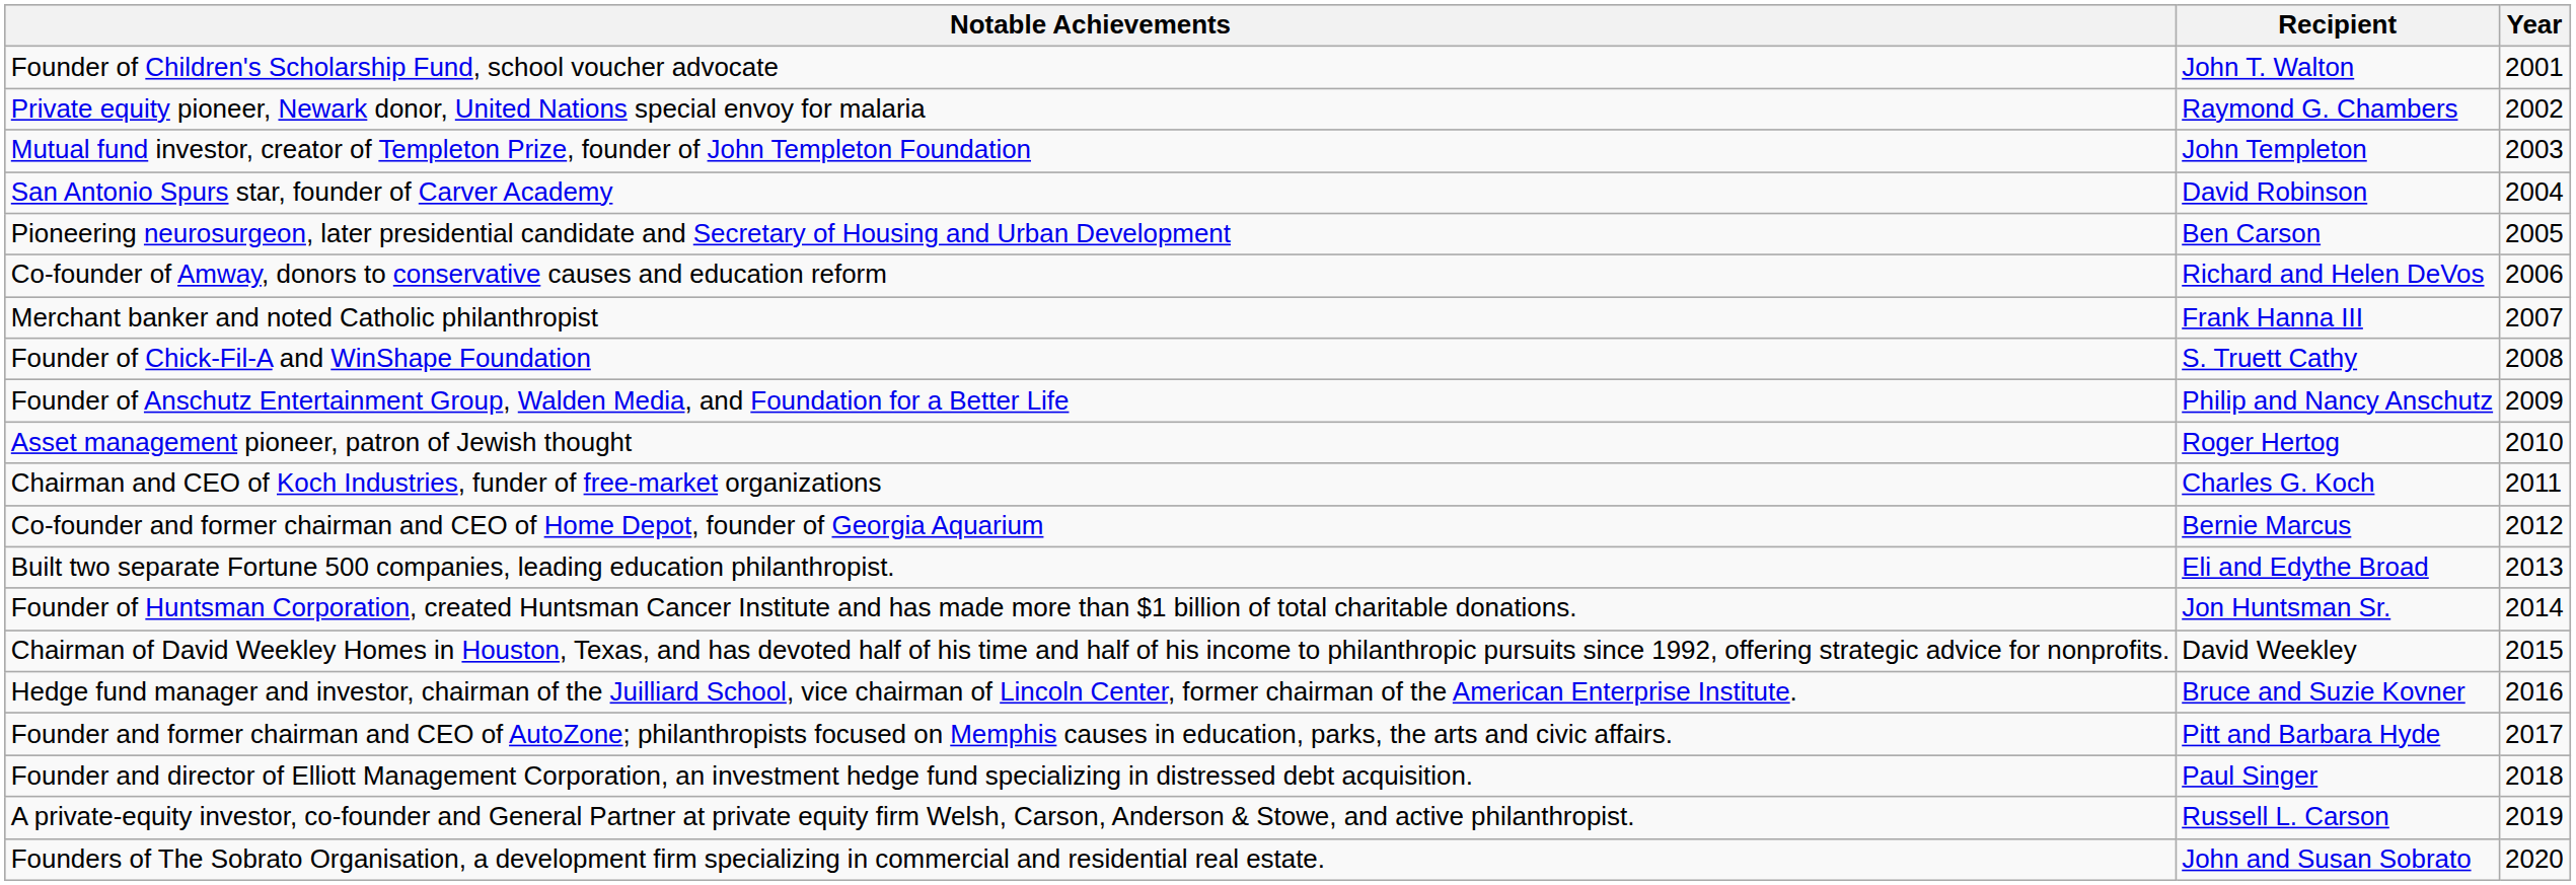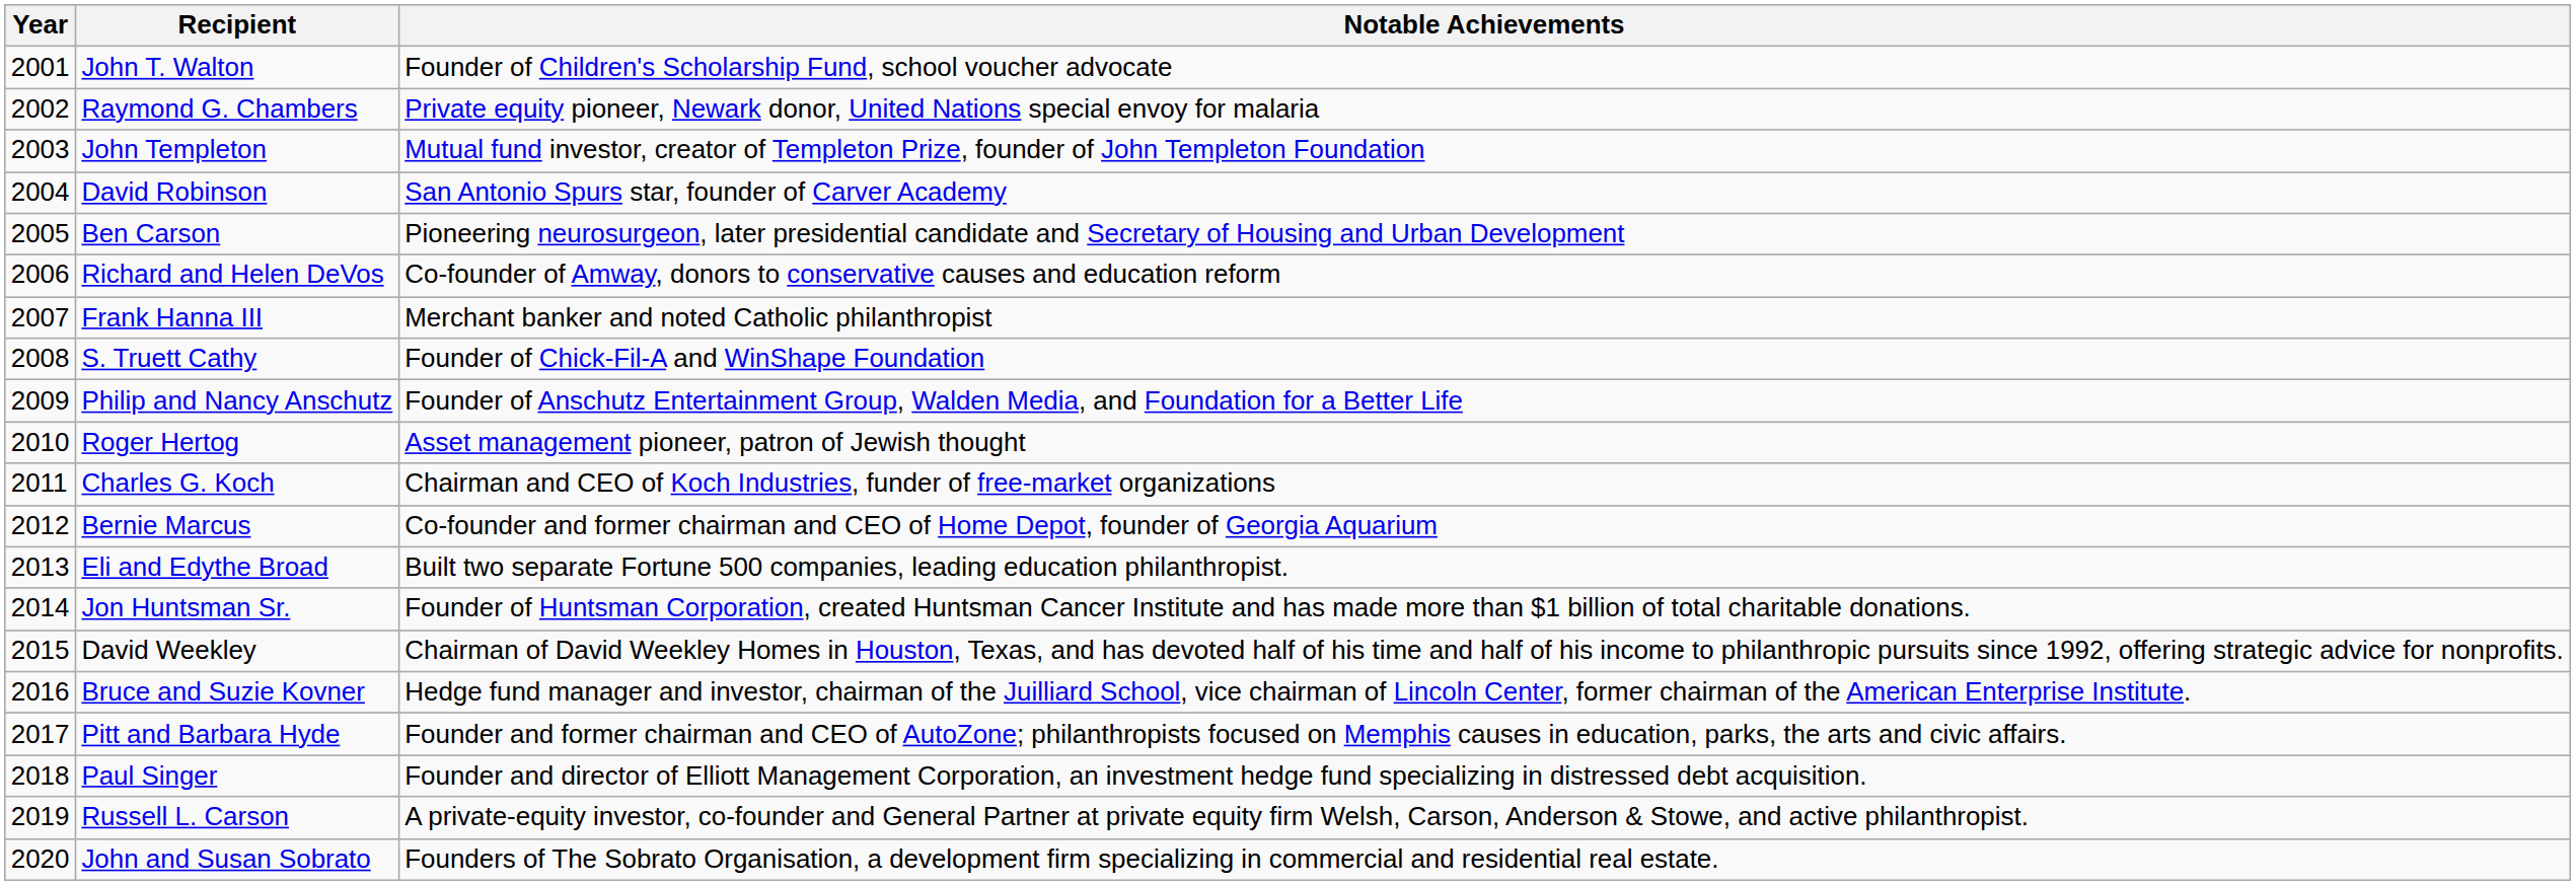 <table class="wikitable">
 <tr>
+<th>Year</th>
+<th>Recipient</th>
 <th>Notable Achievements</th>
-<th>Recipient</th>
-<th>Year</th>
 </tr>
 <tr>
+<td>2001</td>
+<td><a href='#'>John T. Walton</a></td>
 <td>Founder of <a href='#'>Children's Scholarship Fund</a>, school voucher advocate</td>
-<td><a href='#'>John T. Walton</a></td>
-<td>2001</td>
 </tr>
 <tr>
+<td>2002</td>
+<td><a href='#'>Raymond G. Chambers</a></td>
 <td><a href='#'>Private equity</a> pioneer, <a href='#'>Newark</a> donor, <a href='#'>United Nations</a> special envoy for malaria</td>
-<td><a href='#'>Raymond G. Chambers</a></td>
-<td>2002</td>
 </tr>
 <tr>
+<td>2003</td>
+<td><a href='#'>John Templeton</a></td>
 <td><a href='#'>Mutual fund</a> investor, creator of <a href='#'>Templeton Prize</a>, founder of <a href='#'>John Templeton Foundation</a></td>
-<td><a href='#'>John Templeton</a></td>
-<td>2003</td>
 </tr>
 <tr>
+<td>2004</td>
+<td><a href='#'>David Robinson</a></td>
 <td><a href='#'>San Antonio Spurs</a> star, founder of <a href='#'>Carver Academy</a></td>
-<td><a href='#'>David Robinson</a></td>
-<td>2004</td>
 </tr>
 <tr>
+<td>2005</td>
+<td><a href='#'>Ben Carson</a></td>
 <td>Pioneering <a href='#'>neurosurgeon</a>, later presidential candidate and <a href='#'>Secretary of Housing and Urban Development</a></td>
-<td><a href='#'>Ben Carson</a></td>
-<td>2005</td>
 </tr>
 <tr>
+<td>2006</td>
+<td><a href='#'>Richard and Helen DeVos</a></td>
 <td>Co-founder of <a href='#'>Amway</a>, donors to <a href='#'>conservative</a> causes and education reform</td>
-<td><a href='#'>Richard and Helen DeVos</a></td>
-<td>2006</td>
 </tr>
 <tr>
+<td>2007</td>
+<td><a href='#'>Frank Hanna III</a></td>
 <td>Merchant banker and noted Catholic philanthropist</td>
-<td><a href='#'>Frank Hanna III</a></td>
-<td>2007</td>
 </tr>
 <tr>
+<td>2008</td>
+<td><a href='#'>S. Truett Cathy</a></td>
 <td>Founder of <a href='#'>Chick-Fil-A</a> and <a href='#'>WinShape Foundation</a></td>
-<td><a href='#'>S. Truett Cathy</a></td>
-<td>2008</td>
 </tr>
 <tr>
+<td>2009</td>
+<td><a href='#'>Philip and Nancy Anschutz</a></td>
 <td>Founder of <a href='#'>Anschutz Entertainment Group</a>, <a href='#'>Walden Media</a>, and <a href='#'>Foundation for a Better Life</a></td>
-<td><a href='#'>Philip and Nancy Anschutz</a></td>
-<td>2009</td>
 </tr>
 <tr>
+<td>2010</td>
+<td><a href='#'>Roger Hertog</a></td>
 <td><a href='#'>Asset management</a> pioneer, patron of Jewish thought</td>
-<td><a href='#'>Roger Hertog</a></td>
-<td>2010</td>
 </tr>
 <tr>
+<td>2011</td>
+<td><a href='#'>Charles G. Koch</a></td>
 <td>Chairman and CEO of <a href='#'>Koch Industries</a>, funder of <a href='#'>free-market</a> organizations</td>
-<td><a href='#'>Charles G. Koch</a></td>
-<td>2011</td>
 </tr>
 <tr>
+<td>2012</td>
+<td><a href='#'>Bernie Marcus</a></td>
 <td>Co-founder and former chairman and CEO of <a href='#'>Home Depot</a>, founder of <a href='#'>Georgia Aquarium</a></td>
-<td><a href='#'>Bernie Marcus</a></td>
-<td>2012</td>
 </tr>
 <tr>
+<td>2013</td>
+<td><a href='#'>Eli and Edythe Broad</a></td>
 <td>Built two separate Fortune 500 companies, leading education philanthropist.</td>
-<td><a href='#'>Eli and Edythe Broad</a></td>
-<td>2013</td>
 </tr>
 <tr>
+<td>2014</td>
+<td><a href='#'>Jon Huntsman Sr.</a></td>
 <td>Founder of <a href='#'>Huntsman Corporation</a>, created Huntsman Cancer Institute and has made more than $1 billion of total charitable donations.</td>
-<td><a href='#'>Jon Huntsman Sr.</a></td>
-<td>2014</td>
 </tr>
 <tr>
+<td>2015</td>
+<td>David Weekley</td>
 <td>Chairman of David Weekley Homes in <a href='#'>Houston</a>, Texas, and has devoted half of his time and half of his income to philanthropic pursuits since 1992, offering strategic advice for nonprofits.</td>
-<td>David Weekley</td>
-<td>2015</td>
 </tr>
 <tr>
+<td>2016</td>
+<td><a href='#'>Bruce and Suzie Kovner</a></td>
 <td>Hedge fund manager and investor, chairman of the <a href='#'>Juilliard School</a>, vice chairman of <a href='#'>Lincoln Center</a>, former chairman of the <a href='#'>American Enterprise Institute</a>.</td>
-<td><a href='#'>Bruce and Suzie Kovner</a></td>
-<td>2016</td>
 </tr>
 <tr>
+<td>2017</td>
+<td><a href='#'>Pitt and Barbara Hyde</a></td>
 <td>Founder and former chairman and CEO of <a href='#'>AutoZone</a>; philanthropists focused on <a href='#'>Memphis</a> causes in education, parks, the arts and civic affairs.</td>
-<td><a href='#'>Pitt and Barbara Hyde</a></td>
-<td>2017</td>
 </tr>
 <tr>
+<td>2018</td>
+<td><a href='#'>Paul Singer</a></td>
 <td>Founder and director of Elliott Management Corporation, an investment hedge fund specializing in distressed debt acquisition.</td>
-<td><a href='#'>Paul Singer</a></td>
-<td>2018</td>
 </tr>
 <tr>
+<td>2019</td>
+<td><a href='#'>Russell L. Carson</a></td>
 <td>A private-equity investor, co-founder and General Partner at private equity firm Welsh, Carson, Anderson & Stowe, and active philanthropist.</td>
-<td><a href='#'>Russell L. Carson</a></td>
-<td>2019</td>
 </tr>
 <tr>
+<td>2020</td>
+<td><a href='#'>John and Susan Sobrato</a></td>
 <td>Founders of The Sobrato Organisation, a development firm specializing in commercial and residential real estate.</td>
-<td><a href='#'>John and Susan Sobrato</a></td>
-<td>2020</td>
 </tr>
 </table>
